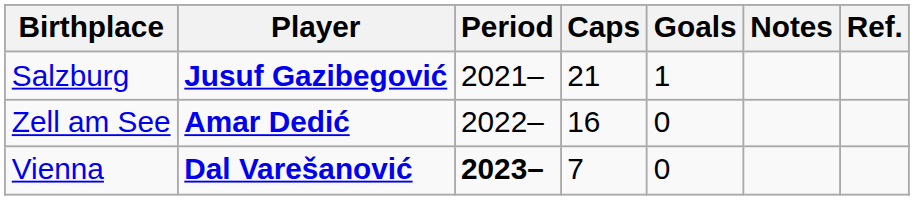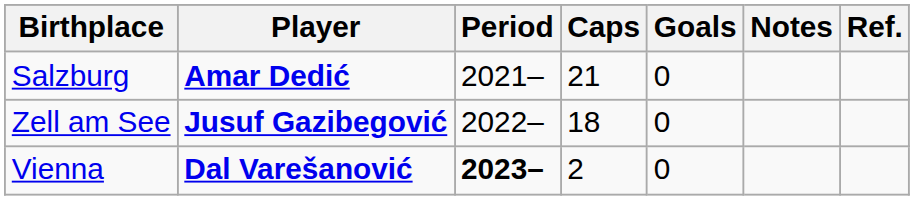 <table class="wikitable sortable">
 <tr>
 <th>Birthplace</th>
 <th>Player</th>
 <th>Period</th>
 <th>Caps</th>
 <th>Goals</th>
 <th>Notes</th>
 <th>Ref.</th>
 </tr>
 <tr>
 <td><a href='#'>Salzburg</a></td>
-<td><strong><a href='#'>Jusuf Gazibegović</a></strong></td>
+<td><strong><a href='#'>Amar Dedić</a></strong></td>
 <td>2021–</td>
 <td>21</td>
-<td>1</td>
+<td>0</td>
 <td></td>
 <td></td>
 </tr>
 <tr>
 <td><a href='#'>Zell am See</a></td>
-<td><strong><a href='#'>Amar Dedić</a></strong></td>
+<td><strong><a href='#'>Jusuf Gazibegović</a></strong></td>
 <td>2022–</td>
-<td>16</td>
+<td>18</td>
 <td>0</td>
 <td></td>
 <td></td>
 </tr>
 <tr>
 <td><a href='#'>Vienna</a></td>
 <td><strong><a href='#'>Dal Varešanović</a></strong></td>
 <td><strong>2023–</strong></td>
-<td>7</td>
+<td>2</td>
 <td>0</td>
 <td></td>
 <td></td>
 </tr>
 </table>
